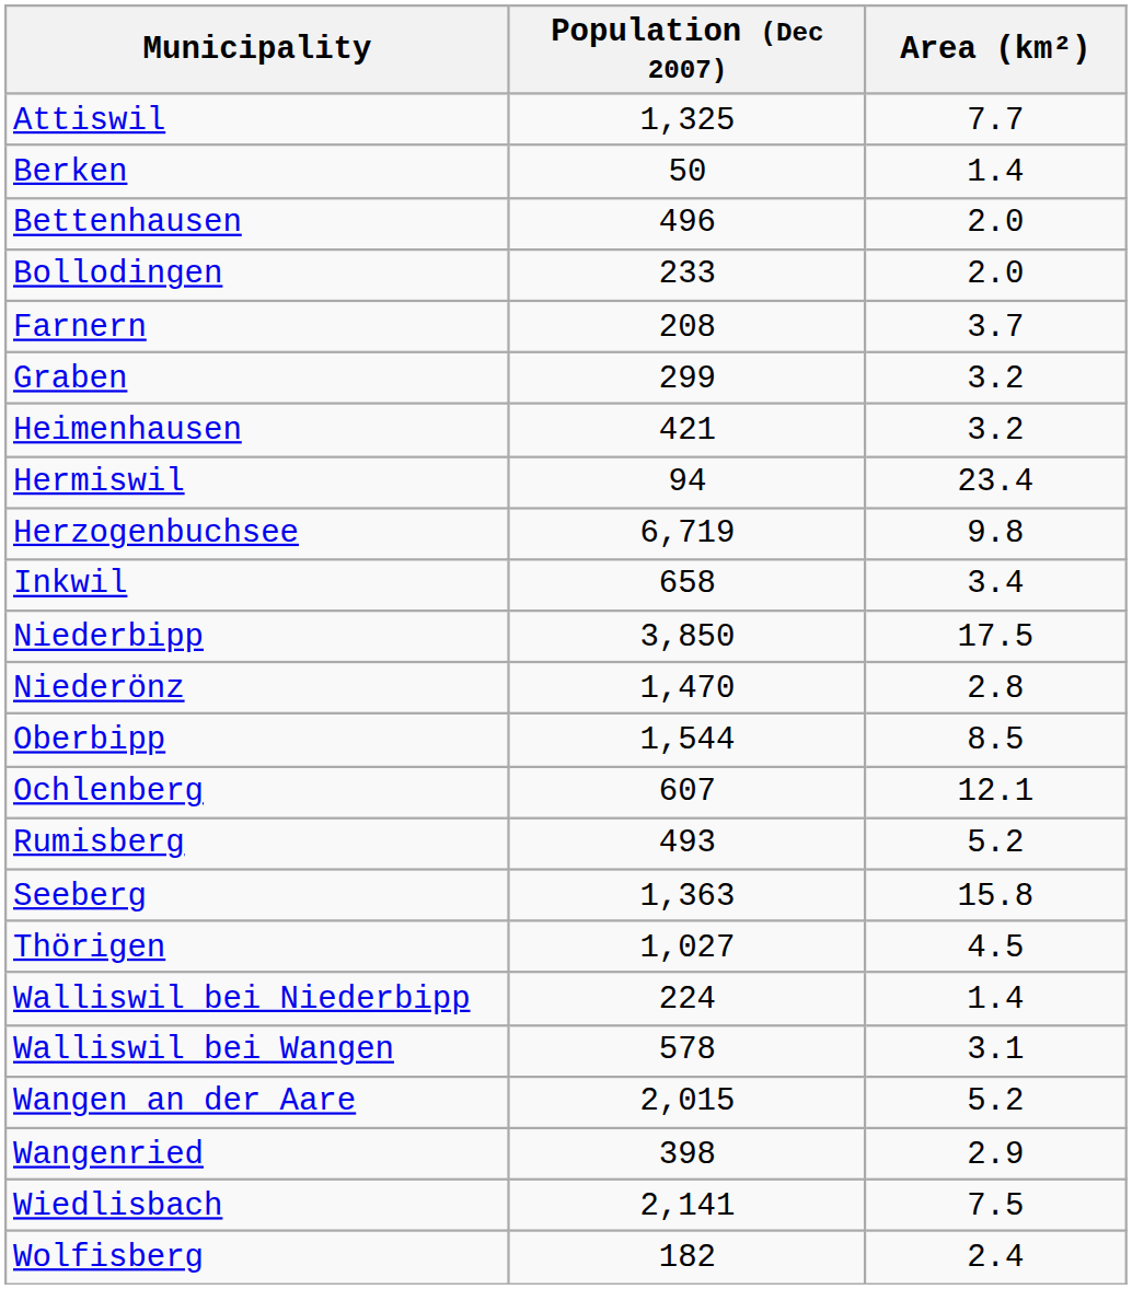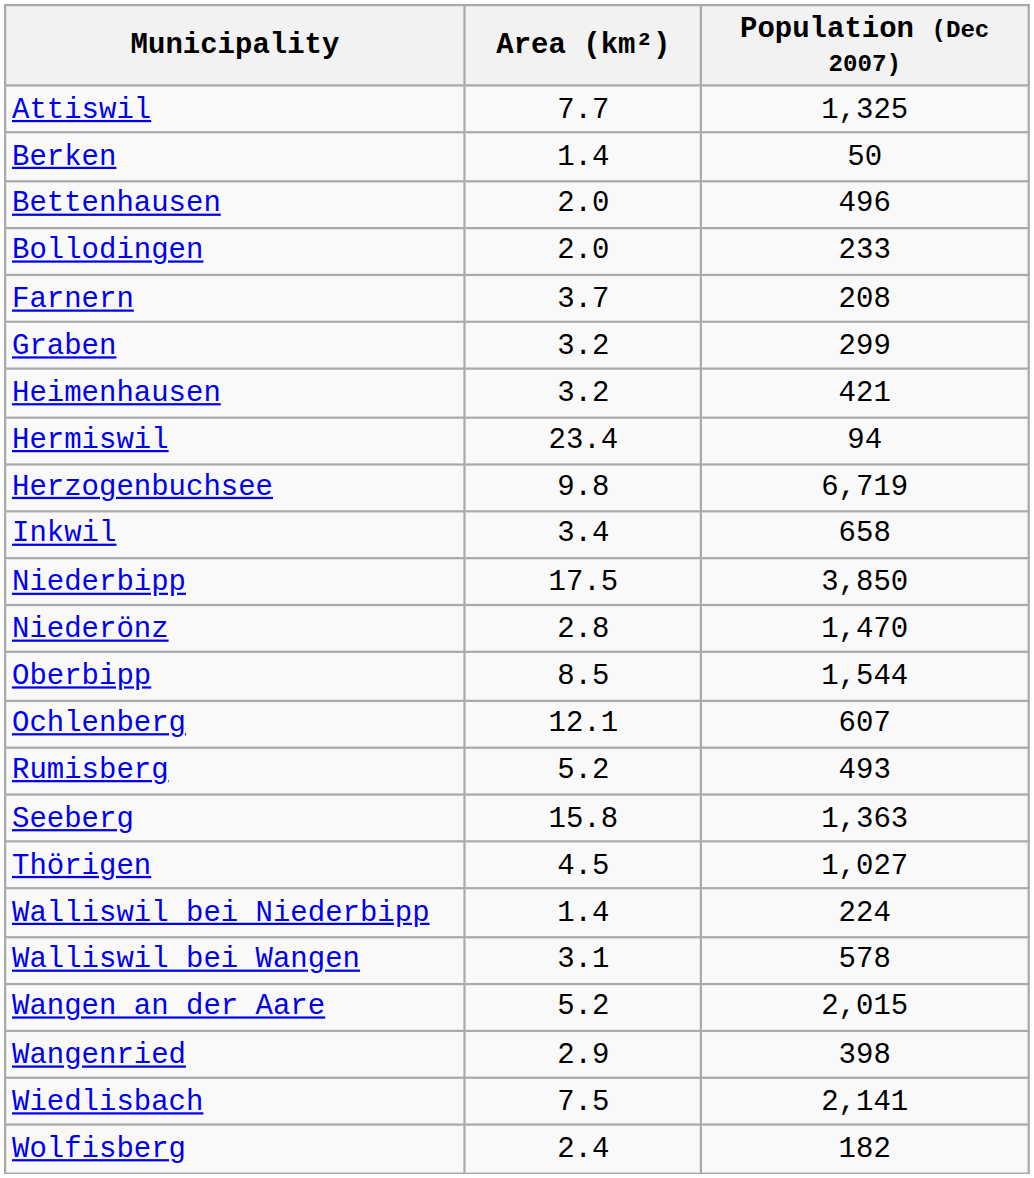 <table class="wikitable">
 <tr>
 <th width="200">Municipality</th>
+<th width="100">Area (km²)</th>
 <th width="140">Population <small>(Dec 2007)</small></th>
-<th width="100">Area (km²)</th>
 </tr>
 <tr>
 <td><a href='#'>Attiswil</a></td>
+<td align="center">7.7</td>
 <td align="center">1,325</td>
-<td align="center">7.7</td>
 </tr>
 <tr>
 <td><a href='#'>Berken</a></td>
+<td align="center">1.4</td>
 <td align="center">50</td>
-<td align="center">1.4</td>
 </tr>
 <tr>
 <td><a href='#'>Bettenhausen</a></td>
+<td align="center">2.0</td>
 <td align="center">496</td>
-<td align="center">2.0</td>
 </tr>
 <tr>
 <td><a href='#'>Bollodingen</a></td>
+<td align="center">2.0</td>
 <td align="center">233</td>
-<td align="center">2.0</td>
 </tr>
 <tr>
 <td><a href='#'>Farnern</a></td>
+<td align="center">3.7</td>
 <td align="center">208</td>
-<td align="center">3.7</td>
 </tr>
 <tr>
 <td><a href='#'>Graben</a></td>
+<td align="center">3.2</td>
 <td align="center">299</td>
-<td align="center">3.2</td>
 </tr>
 <tr>
 <td><a href='#'>Heimenhausen</a></td>
+<td align="center">3.2</td>
 <td align="center">421</td>
-<td align="center">3.2</td>
 </tr>
 <tr>
 <td><a href='#'>Hermiswil</a></td>
+<td align="center">23.4</td>
 <td align="center">94</td>
-<td align="center">23.4</td>
 </tr>
 <tr>
 <td><a href='#'>Herzogenbuchsee</a></td>
+<td align="center">9.8</td>
 <td align="center">6,719</td>
-<td align="center">9.8</td>
 </tr>
 <tr>
 <td><a href='#'>Inkwil</a></td>
+<td align="center">3.4</td>
 <td align="center">658</td>
-<td align="center">3.4</td>
 </tr>
 <tr>
 <td><a href='#'>Niederbipp</a></td>
+<td align="center">17.5</td>
 <td align="center">3,850</td>
-<td align="center">17.5</td>
 </tr>
 <tr>
 <td><a href='#'>Niederönz</a></td>
+<td align="center">2.8</td>
 <td align="center">1,470</td>
-<td align="center">2.8</td>
 </tr>
 <tr>
 <td><a href='#'>Oberbipp</a></td>
+<td align="center">8.5</td>
 <td align="center">1,544</td>
-<td align="center">8.5</td>
 </tr>
 <tr>
 <td><a href='#'>Ochlenberg</a></td>
+<td align="center">12.1</td>
 <td align="center">607</td>
-<td align="center">12.1</td>
 </tr>
 <tr>
 <td><a href='#'>Rumisberg</a></td>
+<td align="center">5.2</td>
 <td align="center">493</td>
-<td align="center">5.2</td>
 </tr>
 <tr>
 <td><a href='#'>Seeberg</a></td>
+<td align="center">15.8</td>
 <td align="center">1,363</td>
-<td align="center">15.8</td>
 </tr>
 <tr>
 <td><a href='#'>Thörigen</a></td>
+<td align="center">4.5</td>
 <td align="center">1,027</td>
-<td align="center">4.5</td>
 </tr>
 <tr>
 <td><a href='#'>Walliswil bei Niederbipp</a></td>
+<td align="center">1.4</td>
 <td align="center">224</td>
-<td align="center">1.4</td>
 </tr>
 <tr>
 <td><a href='#'>Walliswil bei Wangen</a></td>
+<td align="center">3.1</td>
 <td align="center">578</td>
-<td align="center">3.1</td>
 </tr>
 <tr>
 <td><a href='#'>Wangen an der Aare</a></td>
+<td align="center">5.2</td>
 <td align="center">2,015</td>
-<td align="center">5.2</td>
 </tr>
 <tr>
 <td><a href='#'>Wangenried</a></td>
+<td align="center">2.9</td>
 <td align="center">398</td>
-<td align="center">2.9</td>
 </tr>
 <tr>
 <td><a href='#'>Wiedlisbach</a></td>
+<td align="center">7.5</td>
 <td align="center">2,141</td>
-<td align="center">7.5</td>
 </tr>
 <tr>
 <td><a href='#'>Wolfisberg</a></td>
+<td align="center">2.4</td>
 <td align="center">182</td>
-<td align="center">2.4</td>
 </tr>
 </table>
